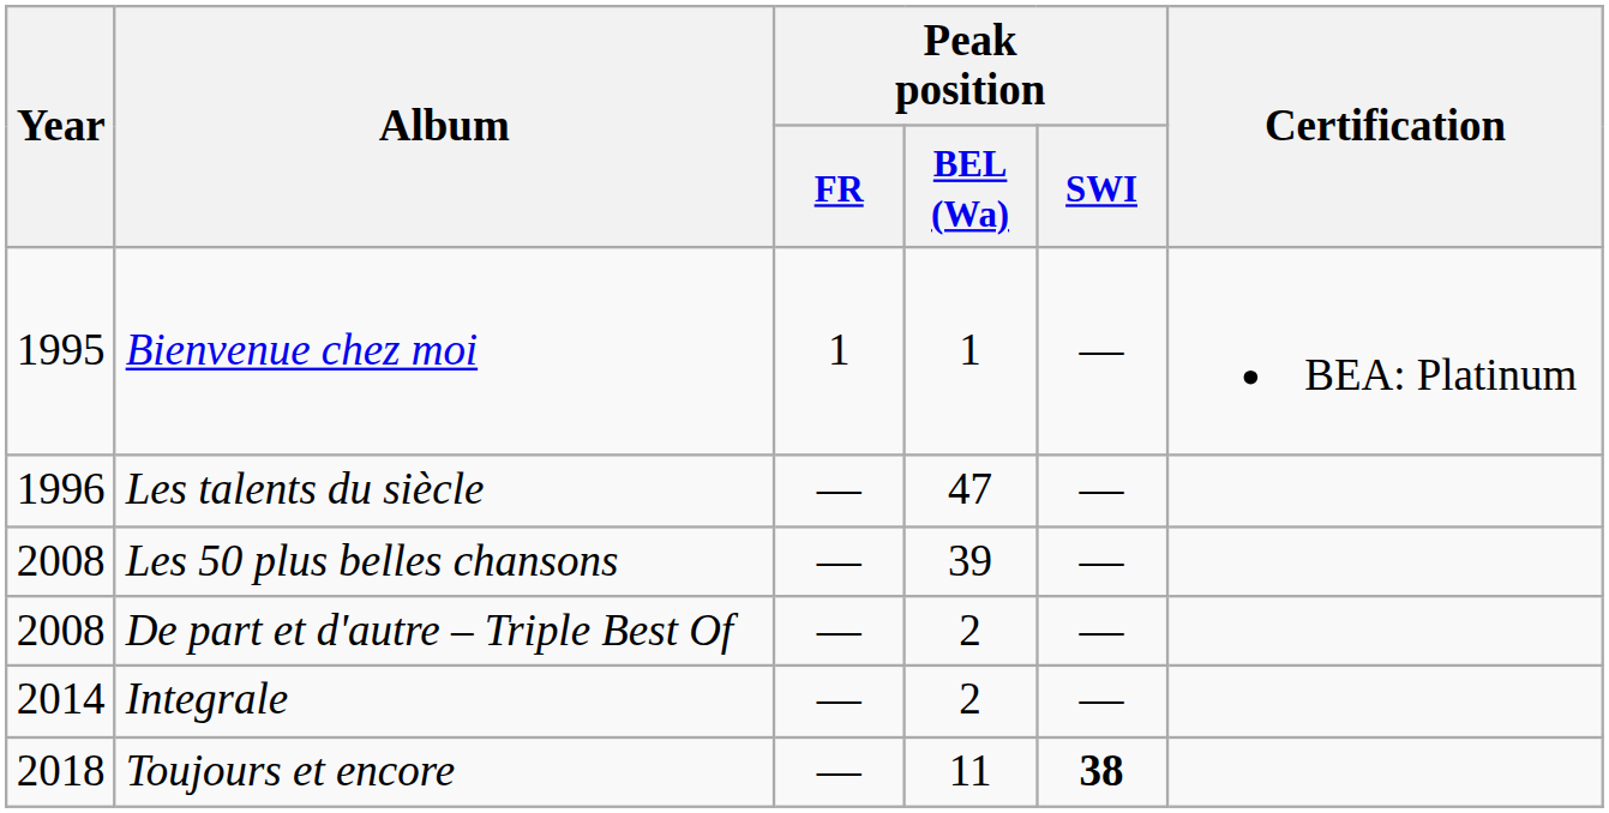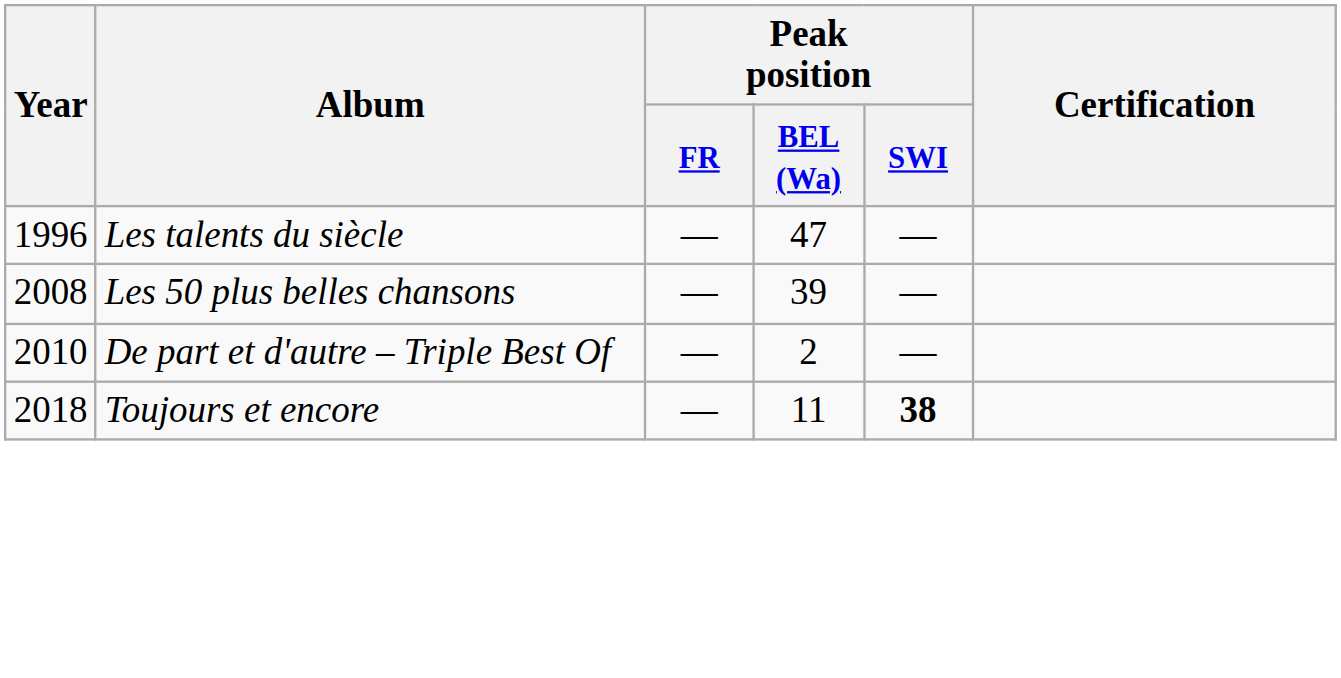 <table class="wikitable">
 <tr>
 <th style="text-align:center;" rowspan="2">Year</th>
 <th rowspan="2" style="text-align:center; width:230px;">Album</th>
 <th style="text-align:center;" colspan="3">Peak<br>position</th>
 <th rowspan="2" style="width:150px;">Certification</th>
 </tr>
 <tr>
 <th width="40"><small><a href='#'>FR</a></small><br></th>
 <th width="40"><small><a href='#'>BEL <br>(Wa)</a></small><br></th>
 <th width="40"><small><a href='#'>SWI</a></small><br></th>
-</tr>
-<tr>
-<td style="text-align:center;">1995</td>
-<td><em><a href='#'>Bienvenue chez moi</a></em></td>
-<td style="text-align:center;">1</td>
-<td style="text-align:center;">1</td>
-<td style="text-align:center;">—</td>
-<td style="text-align:center;"><br><ul><li>BEA: Platinum</li></ul></td>
 </tr>
 <tr>
 <td style="text-align:center;">1996</td>
 <td><em>Les talents du siècle</em></td>
 <td style="text-align:center;">—</td>
 <td style="text-align:center;">47</td>
 <td style="text-align:center;">—</td>
 <td style="text-align:center;"></td>
 </tr>
 <tr>
 <td style="text-align:center;">2008</td>
 <td><em>Les 50 plus belles chansons</em></td>
 <td style="text-align:center;">—</td>
 <td style="text-align:center;">39</td>
 <td style="text-align:center;">—</td>
 <td style="text-align:center;"></td>
 </tr>
 <tr>
-<td style="text-align:center;">2008</td>
+<td style="text-align:center;">2010</td>
 <td><em>De part et d'autre – Triple Best Of</em></td>
-<td style="text-align:center;">—</td>
-<td style="text-align:center;">2</td>
-<td style="text-align:center;">—</td>
-<td style="text-align:center;"></td>
-</tr>
-<tr>
-<td style="text-align:center;">2014</td>
-<td><em>Integrale</em></td>
 <td style="text-align:center;">—</td>
 <td style="text-align:center;">2</td>
 <td style="text-align:center;">—</td>
 <td style="text-align:center;"></td>
 </tr>
 <tr>
 <td style="text-align:center;">2018</td>
 <td><em>Toujours et encore</em></td>
 <td style="text-align:center;">—</td>
 <td style="text-align:center;">11</td>
 <td style="text-align:center;"><strong>38</strong></td>
 <td style="text-align:center;"></td>
 </tr>
 </table>
